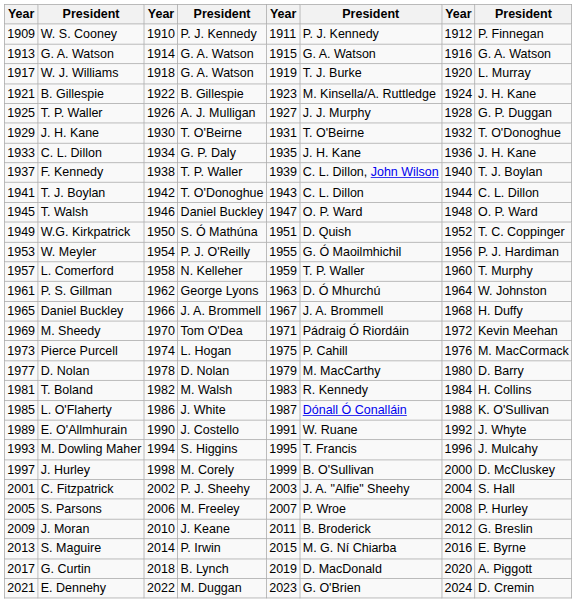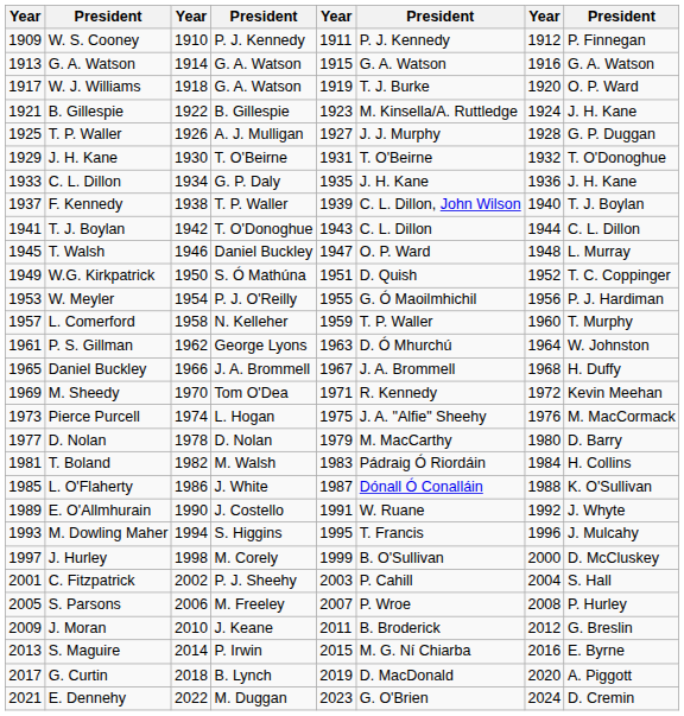 <table class="wikitable" border="2">
 <tr>
 <th>Year</th>
 <th>President</th>
 <th>Year</th>
 <th>President</th>
 <th>Year</th>
 <th>President</th>
 <th>Year</th>
 <th>President</th>
 </tr>
 <tr>
 <td>1909</td>
 <td>W. S. Cooney</td>
 <td>1910</td>
 <td>P. J. Kennedy</td>
 <td>1911</td>
 <td>P. J. Kennedy</td>
 <td>1912</td>
 <td>P. Finnegan</td>
 </tr>
 <tr>
 <td>1913</td>
 <td>G. A. Watson</td>
 <td>1914</td>
 <td>G. A. Watson</td>
 <td>1915</td>
 <td>G. A. Watson</td>
 <td>1916</td>
 <td>G. A. Watson</td>
 </tr>
 <tr>
 <td>1917</td>
 <td>W. J. Williams</td>
 <td>1918</td>
 <td>G. A. Watson</td>
 <td>1919</td>
 <td>T. J. Burke</td>
 <td>1920</td>
-<td>L. Murray</td>
+<td>O. P. Ward</td>
 </tr>
 <tr>
 <td>1921</td>
 <td>B. Gillespie</td>
 <td>1922</td>
 <td>B. Gillespie</td>
 <td>1923</td>
 <td>M. Kinsella/A. Ruttledge</td>
 <td>1924</td>
 <td>J. H. Kane</td>
 </tr>
 <tr>
 <td>1925</td>
 <td>T. P. Waller</td>
 <td>1926</td>
 <td>A. J. Mulligan</td>
 <td>1927</td>
 <td>J. J. Murphy</td>
 <td>1928</td>
 <td>G. P. Duggan</td>
 </tr>
 <tr>
 <td>1929</td>
 <td>J. H. Kane</td>
 <td>1930</td>
 <td>T. O'Beirne</td>
 <td>1931</td>
 <td>T. O'Beirne</td>
 <td>1932</td>
 <td>T. O'Donoghue</td>
 </tr>
 <tr>
 <td>1933</td>
 <td>C. L. Dillon</td>
 <td>1934</td>
 <td>G. P. Daly</td>
 <td>1935</td>
 <td>J. H. Kane</td>
 <td>1936</td>
 <td>J. H. Kane</td>
 </tr>
 <tr>
 <td>1937</td>
 <td>F. Kennedy</td>
 <td>1938</td>
 <td>T. P. Waller</td>
 <td>1939</td>
 <td>C. L. Dillon, <a href='#'>John Wilson</a></td>
 <td>1940</td>
 <td>T. J. Boylan</td>
 </tr>
 <tr>
 <td>1941</td>
 <td>T. J. Boylan</td>
 <td>1942</td>
 <td>T. O'Donoghue</td>
 <td>1943</td>
 <td>C. L. Dillon</td>
 <td>1944</td>
 <td>C. L. Dillon</td>
 </tr>
 <tr>
 <td>1945</td>
 <td>T. Walsh</td>
 <td>1946</td>
 <td>Daniel Buckley</td>
 <td>1947</td>
 <td>O. P. Ward</td>
 <td>1948</td>
-<td>O. P. Ward</td>
+<td>L. Murray</td>
 </tr>
 <tr>
 <td>1949</td>
 <td>W.G. Kirkpatrick</td>
 <td>1950</td>
 <td>S. Ó Mathúna</td>
 <td>1951</td>
 <td>D. Quish</td>
 <td>1952</td>
 <td>T. C. Coppinger</td>
 </tr>
 <tr>
 <td>1953</td>
 <td>W. Meyler</td>
 <td>1954</td>
 <td>P. J. O'Reilly</td>
 <td>1955</td>
 <td>G. Ó Maoilmhichil</td>
 <td>1956</td>
 <td>P. J. Hardiman</td>
 </tr>
 <tr>
 <td>1957</td>
 <td>L. Comerford</td>
 <td>1958</td>
 <td>N. Kelleher</td>
 <td>1959</td>
 <td>T. P. Waller</td>
 <td>1960</td>
 <td>T. Murphy</td>
 </tr>
 <tr>
 <td>1961</td>
 <td>P. S. Gillman</td>
 <td>1962</td>
 <td>George Lyons</td>
 <td>1963</td>
 <td>D. Ó Mhurchú</td>
 <td>1964</td>
 <td>W. Johnston</td>
 </tr>
 <tr>
 <td>1965</td>
 <td>Daniel Buckley</td>
 <td>1966</td>
 <td>J. A. Brommell</td>
 <td>1967</td>
 <td>J. A. Brommell</td>
 <td>1968</td>
 <td>H. Duffy</td>
 </tr>
 <tr>
 <td>1969</td>
 <td>M. Sheedy</td>
 <td>1970</td>
 <td>Tom O'Dea</td>
 <td>1971</td>
-<td>Pádraig Ó Riordáin</td>
+<td>R. Kennedy</td>
 <td>1972</td>
 <td>Kevin Meehan</td>
 </tr>
 <tr>
 <td>1973</td>
 <td>Pierce Purcell</td>
 <td>1974</td>
 <td>L. Hogan</td>
 <td>1975</td>
-<td>P. Cahill</td>
+<td>J. A. "Alfie" Sheehy</td>
 <td>1976</td>
 <td>M. MacCormack</td>
 </tr>
 <tr>
 <td>1977</td>
 <td>D. Nolan</td>
 <td>1978</td>
 <td>D. Nolan</td>
 <td>1979</td>
 <td>M. MacCarthy</td>
 <td>1980</td>
 <td>D. Barry</td>
 </tr>
 <tr>
 <td>1981</td>
 <td>T. Boland</td>
 <td>1982</td>
 <td>M. Walsh</td>
 <td>1983</td>
-<td>R. Kennedy</td>
+<td>Pádraig Ó Riordáin</td>
 <td>1984</td>
 <td>H. Collins</td>
 </tr>
 <tr>
 <td>1985</td>
 <td>L. O'Flaherty</td>
 <td>1986</td>
 <td>J. White</td>
 <td>1987</td>
 <td><a href='#'>Dónall Ó Conalláin</a></td>
 <td>1988</td>
 <td>K. O'Sullivan</td>
 </tr>
 <tr>
 <td>1989</td>
 <td>E. O'Allmhurain</td>
 <td>1990</td>
 <td>J. Costello</td>
 <td>1991</td>
 <td>W. Ruane</td>
 <td>1992</td>
 <td>J. Whyte</td>
 </tr>
 <tr>
 <td>1993</td>
 <td>M. Dowling Maher</td>
 <td>1994</td>
 <td>S. Higgins</td>
 <td>1995</td>
 <td>T. Francis</td>
 <td>1996</td>
 <td>J. Mulcahy</td>
 </tr>
 <tr>
 <td>1997</td>
 <td>J. Hurley</td>
 <td>1998</td>
 <td>M. Corely</td>
 <td>1999</td>
 <td>B. O'Sullivan</td>
 <td>2000</td>
 <td>D. McCluskey</td>
 </tr>
 <tr>
 <td>2001</td>
 <td>C. Fitzpatrick</td>
 <td>2002</td>
 <td>P. J. Sheehy</td>
 <td>2003</td>
-<td>J. A. "Alfie" Sheehy</td>
+<td>P. Cahill</td>
 <td>2004</td>
 <td>S. Hall</td>
 </tr>
 <tr>
 <td>2005</td>
 <td>S. Parsons</td>
 <td>2006</td>
 <td>M. Freeley</td>
 <td>2007</td>
 <td>P. Wroe</td>
 <td>2008</td>
 <td>P. Hurley</td>
 </tr>
 <tr>
 <td>2009</td>
 <td>J. Moran</td>
 <td>2010</td>
 <td>J. Keane</td>
 <td>2011</td>
 <td>B. Broderick</td>
 <td>2012</td>
 <td>G. Breslin</td>
 </tr>
 <tr>
 <td>2013</td>
 <td>S. Maguire</td>
 <td>2014</td>
 <td>P. Irwin</td>
 <td>2015</td>
 <td>M. G. Ní Chiarba</td>
 <td>2016</td>
 <td>E. Byrne</td>
 </tr>
 <tr>
 <td>2017</td>
 <td>G. Curtin</td>
 <td>2018</td>
 <td>B. Lynch</td>
 <td>2019</td>
 <td>D. MacDonald</td>
 <td>2020</td>
 <td>A. Piggott</td>
 </tr>
 <tr>
 <td>2021</td>
 <td>E. Dennehy</td>
 <td>2022</td>
 <td>M. Duggan</td>
 <td>2023</td>
 <td>G. O'Brien</td>
 <td>2024</td>
 <td>D. Cremin</td>
 </tr>
 </table>
